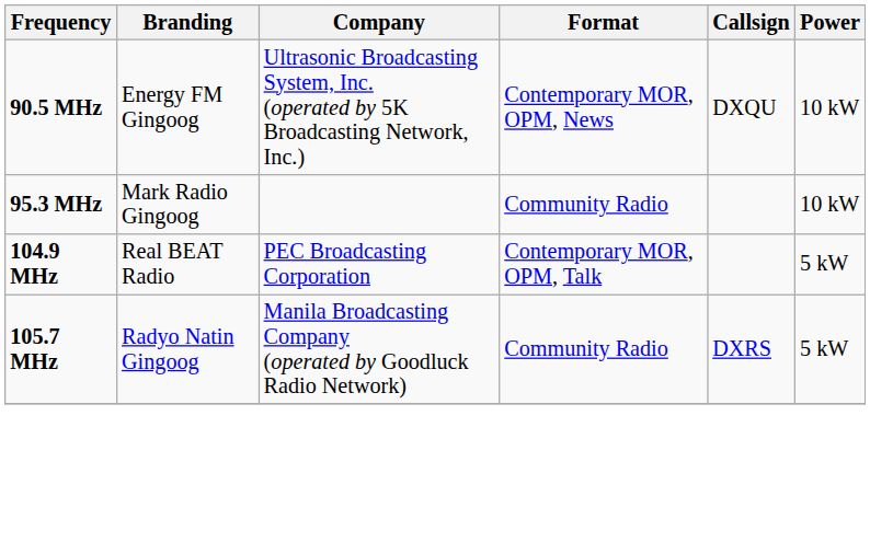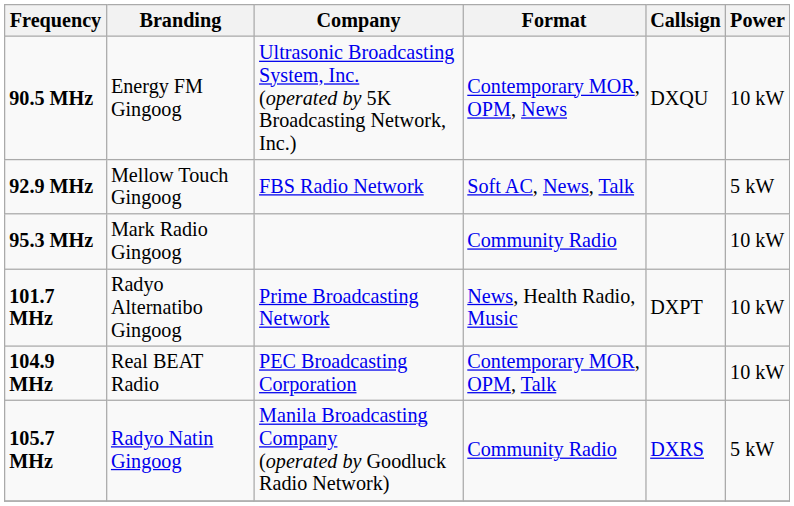 <table class="wikitable" class="wikitable sortable" style="width:100%" style="text-align:center;">
 <tr>
 <th>Frequency</th>
 <th>Branding</th>
 <th>Company</th>
 <th>Format</th>
 <th>Callsign</th>
 <th>Power</th>
 </tr>
 <tr>
 <td><strong>90.5 MHz</strong></td>
 <td>Energy FM Gingoog</td>
 <td><a href='#'>Ultrasonic Broadcasting System, Inc.</a><br>(<em>operated by</em> 5K Broadcasting Network, Inc.)</td>
 <td><a href='#'>Contemporary MOR</a>, <a href='#'>OPM</a>, <a href='#'>News</a></td>
 <td>DXQU</td>
 <td>10 kW</td>
 </tr>
 <tr>
+<td><strong>92.9 MHz</strong></td>
+<td>Mellow Touch Gingoog</td>
+<td><a href='#'>FBS Radio Network</a></td>
+<td><a href='#'>Soft AC</a>, <a href='#'>News</a>, <a href='#'>Talk</a></td>
+<td></td>
+<td>5 kW</td>
+</tr>
+<tr>
 <td><strong>95.3 MHz</strong></td>
 <td>Mark Radio Gingoog</td>
 <td></td>
 <td><a href='#'>Community Radio</a></td>
 <td></td>
 <td>10 kW</td>
 </tr>
 <tr>
+<td><strong>101.7 MHz</strong></td>
+<td>Radyo Alternatibo Gingoog</td>
+<td><a href='#'>Prime Broadcasting Network</a></td>
+<td><a href='#'>News</a>, Health Radio, <a href='#'>Music</a></td>
+<td>DXPT</td>
+<td>10 kW</td>
+</tr>
+<tr>
 <td><strong>104.9 MHz</strong></td>
 <td>Real BEAT Radio</td>
 <td><a href='#'>PEC Broadcasting Corporation</a></td>
 <td><a href='#'>Contemporary MOR</a>, <a href='#'>OPM</a>, <a href='#'>Talk</a></td>
 <td></td>
-<td>5 kW</td>
+<td>10 kW</td>
 </tr>
 <tr>
 <td><strong>105.7 MHz</strong></td>
 <td><a href='#'>Radyo Natin Gingoog</a></td>
 <td><a href='#'>Manila Broadcasting Company</a><br>(<em>operated by</em> Goodluck Radio Network)</td>
 <td><a href='#'>Community Radio</a></td>
 <td><a href='#'>DXRS</a></td>
 <td>5 kW</td>
 </tr>
 <tr>
 </tr>
 </table>
